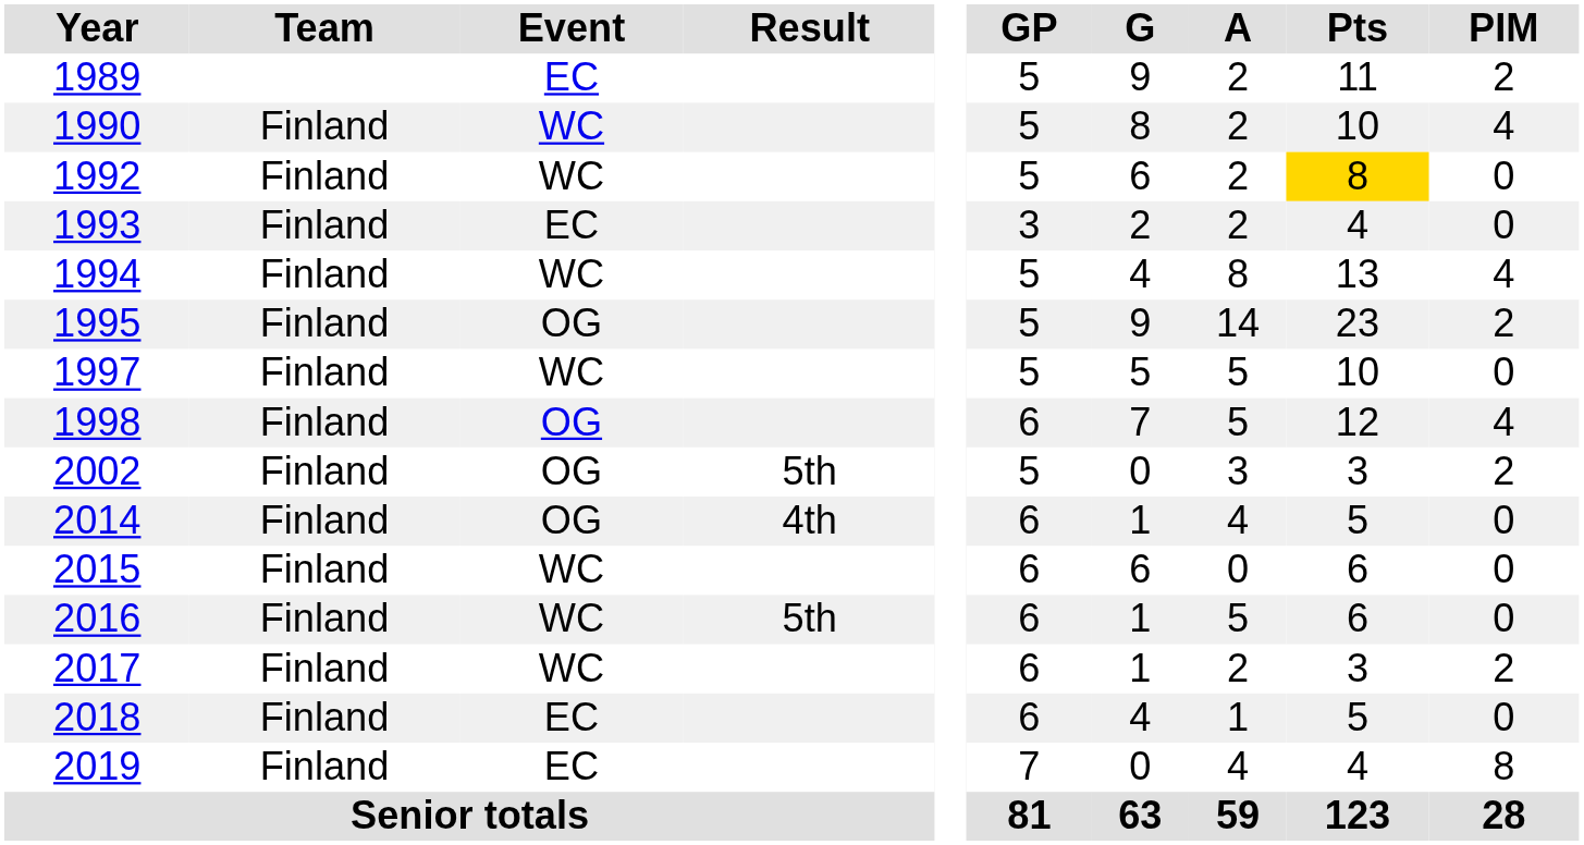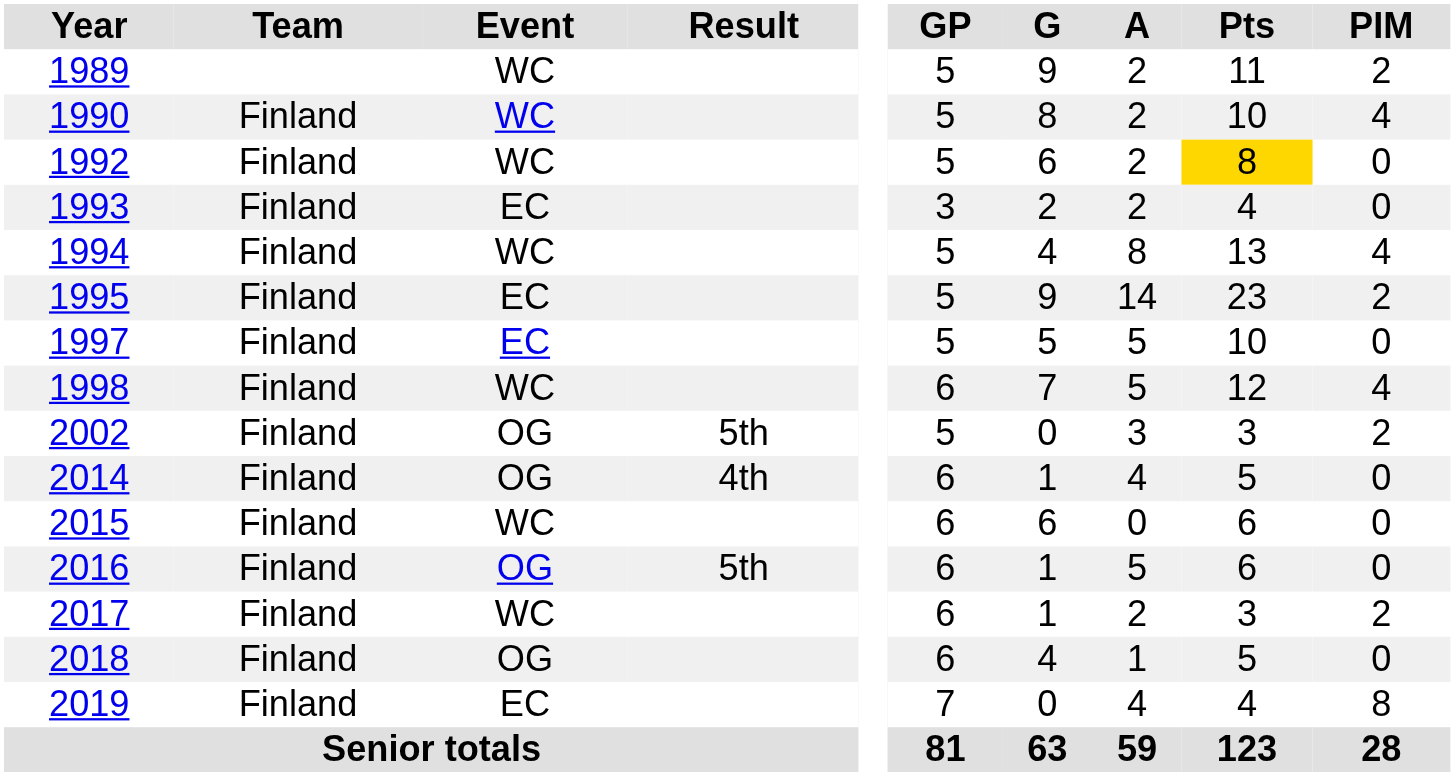 <table border="0" cellpadding="1" cellspacing="0" style="text-align:center; width:40em">
 <tr ALIGN="centre" bgcolor="#e0e0e0">
 <th>Year</th>
 <th>Team</th>
 <th>Event</th>
 <th>Result</th>
 <th rowspan="87" bgcolor="#ffffff"> </th>
 <th>GP</th>
 <th>G</th>
 <th>A</th>
 <th>Pts</th>
 <th>PIM</th>
 </tr>
 <tr>
 <td><a href='#'>1989</a></td>
 <td></td>
-<td><a href='#'>EC</a></td>
+<td>WC</td>
 <td></td>
 <td>5</td>
 <td>9</td>
 <td>2</td>
 <td>11</td>
 <td>2</td>
 </tr>
 <tr bgcolor="#f0f0f0">
 <td><a href='#'>1990</a></td>
 <td>Finland</td>
 <td><a href='#'>WC</a></td>
 <td></td>
 <td>5</td>
 <td>8</td>
 <td>2</td>
 <td>10</td>
 <td>4</td>
 </tr>
 <tr>
 <td><a href='#'>1992</a></td>
 <td>Finland</td>
 <td>WC</td>
 <td></td>
 <td>5</td>
 <td>6</td>
 <td>2</td>
 <td style="background: gold;">8</td>
 <td>0</td>
 </tr>
 <tr bgcolor="#f0f0f0">
 <td><a href='#'>1993</a></td>
 <td>Finland</td>
 <td>EC</td>
 <td></td>
 <td>3</td>
 <td>2</td>
 <td>2</td>
 <td>4</td>
 <td>0</td>
 </tr>
 <tr>
 <td><a href='#'>1994</a></td>
 <td>Finland</td>
 <td>WC</td>
 <td></td>
 <td>5</td>
 <td>4</td>
 <td>8</td>
 <td>13</td>
 <td>4</td>
 </tr>
 <tr bgcolor="#f0f0f0">
 <td><a href='#'>1995</a></td>
 <td>Finland</td>
-<td>OG</td>
+<td>EC</td>
 <td></td>
 <td>5</td>
 <td>9</td>
 <td>14</td>
 <td>23</td>
 <td>2</td>
 </tr>
 <tr>
 <td><a href='#'>1997</a></td>
 <td>Finland</td>
-<td>WC</td>
+<td><a href='#'>EC</a></td>
 <td></td>
 <td>5</td>
 <td>5</td>
 <td>5</td>
 <td>10</td>
 <td>0</td>
 </tr>
 <tr bgcolor="#f0f0f0">
 <td><a href='#'>1998</a></td>
 <td>Finland</td>
-<td><a href='#'>OG</a></td>
+<td>WC</td>
 <td></td>
 <td>6</td>
 <td>7</td>
 <td>5</td>
 <td>12</td>
 <td>4</td>
 </tr>
 <tr>
 <td><a href='#'>2002</a></td>
 <td>Finland</td>
 <td>OG</td>
 <td>5th</td>
 <td>5</td>
 <td>0</td>
 <td>3</td>
 <td>3</td>
 <td>2</td>
 </tr>
 <tr bgcolor="#f0f0f0">
 <td><a href='#'>2014</a></td>
 <td>Finland</td>
 <td>OG</td>
 <td>4th</td>
 <td>6</td>
 <td>1</td>
 <td>4</td>
 <td>5</td>
 <td>0</td>
 </tr>
 <tr>
 <td><a href='#'>2015</a></td>
 <td>Finland</td>
 <td>WC</td>
 <td></td>
 <td>6</td>
 <td>6</td>
 <td>0</td>
 <td>6</td>
 <td>0</td>
 </tr>
 <tr bgcolor="#f0f0f0">
 <td><a href='#'>2016</a></td>
 <td>Finland</td>
-<td>WC</td>
+<td><a href='#'>OG</a></td>
 <td>5th</td>
 <td>6</td>
 <td>1</td>
 <td>5</td>
 <td>6</td>
 <td>0</td>
 </tr>
 <tr>
 <td><a href='#'>2017</a></td>
 <td>Finland</td>
 <td>WC</td>
 <td></td>
 <td>6</td>
 <td>1</td>
 <td>2</td>
 <td>3</td>
 <td>2</td>
 </tr>
 <tr bgcolor="#f0f0f0">
 <td><a href='#'>2018</a></td>
 <td>Finland</td>
-<td>EC</td>
+<td>OG</td>
 <td></td>
 <td>6</td>
 <td>4</td>
 <td>1</td>
 <td>5</td>
 <td>0</td>
 </tr>
 <tr>
 <td><a href='#'>2019</a></td>
 <td>Finland</td>
 <td>EC</td>
 <td></td>
 <td>7</td>
 <td>0</td>
 <td>4</td>
 <td>4</td>
 <td>8</td>
 </tr>
 <tr ALIGN="centre" bgcolor="#e0e0e0">
 <th colspan=4>Senior totals</th>
 <th>81</th>
 <th>63</th>
 <th>59</th>
 <th>123</th>
 <th>28</th>
 </tr>
 </table>
